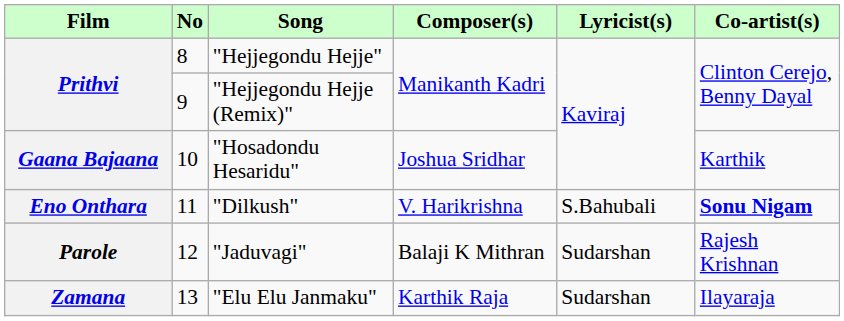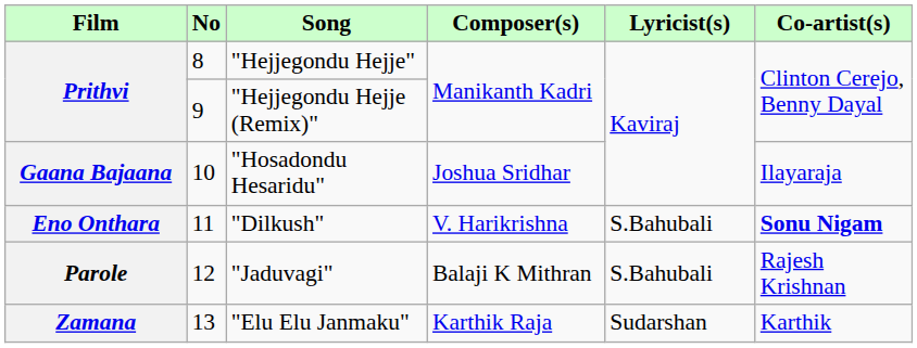 <table class="wikitable plainrowheaders" width="100%">
 <tr style="background:#cfc; text-align:center;">
 <td scope="col" width=21%><strong>Film</strong></td>
 <td><strong>No</strong></td>
 <td scope="col" width=23%><strong>Song</strong></td>
 <td scope="col" width=20%><strong>Composer(s)</strong></td>
 <td scope="col" width=17%><strong>Lyricist(s)</strong></td>
 <td scope="col" width=18%><strong>Co-artist(s)</strong></td>
 </tr>
 <tr>
 <th rowspan="2"><em><a href='#'>Prithvi</a></em></th>
 <td>8</td>
 <td>"Hejjegondu Hejje"</td>
 <td rowspan="2"><a href='#'>Manikanth Kadri</a></td>
 <td rowspan="3"><a href='#'>Kaviraj</a></td>
 <td rowspan="2"><a href='#'>Clinton Cerejo</a>, <a href='#'>Benny Dayal</a></td>
 </tr>
 <tr>
 <td>9</td>
 <td>"Hejjegondu Hejje (Remix)"</td>
 </tr>
 <tr>
 <th><em><a href='#'>Gaana Bajaana</a></em></th>
 <td>10</td>
 <td>"Hosadondu Hesaridu"</td>
 <td><a href='#'>Joshua Sridhar</a></td>
-<td><a href='#'>Karthik</a></td>
+<td><a href='#'>Ilayaraja</a></td>
 </tr>
 <tr>
 <th><em><a href='#'>Eno Onthara</a></em></th>
 <td>11</td>
 <td>"Dilkush"</td>
 <td><a href='#'>V. Harikrishna</a></td>
 <td>S.Bahubali</td>
 <td><strong><a href='#'>Sonu Nigam</a></strong></td>
 </tr>
 <tr>
 <th><em>Parole</em></th>
 <td>12</td>
 <td>"Jaduvagi"</td>
 <td>Balaji K Mithran</td>
-<td>Sudarshan</td>
+<td>S.Bahubali</td>
 <td><a href='#'>Rajesh Krishnan</a></td>
 </tr>
 <tr>
 <th><em><a href='#'>Zamana</a></em></th>
 <td>13</td>
 <td>"Elu Elu Janmaku"</td>
 <td><a href='#'>Karthik Raja</a></td>
 <td>Sudarshan</td>
-<td><a href='#'>Ilayaraja</a></td>
+<td><a href='#'>Karthik</a></td>
 </tr>
 </table>
